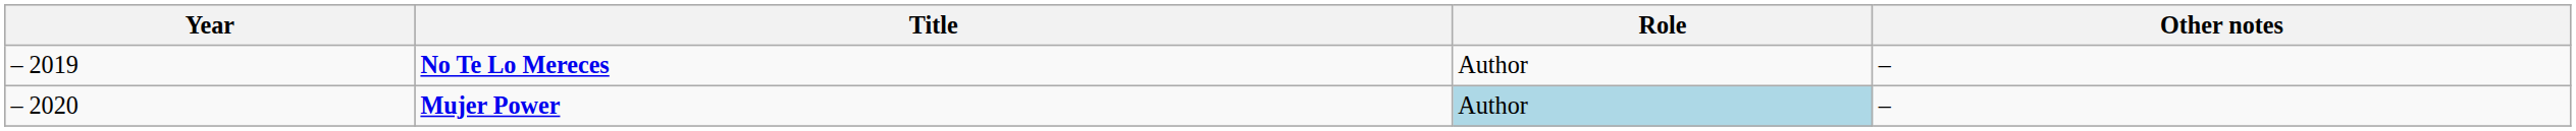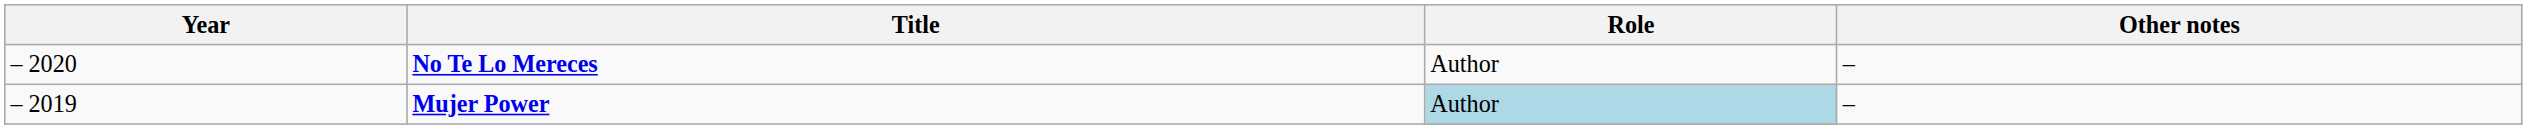 <table class="wikitable sortable" style="width:100%; font-size:95%;">
 <tr>
 <th>Year</th>
 <th>Title</th>
 <th>Role</th>
 <th>Other notes</th>
 </tr>
 <tr>
-<td>– 2019</td>
+<td>– 2020</td>
 <td><strong><a href='#'>No Te Lo Mereces</a></strong></td>
 <td>Author</td>
 <td>–</td>
 </tr>
 <tr>
-<td>– 2020</td>
+<td>– 2019</td>
 <td><strong><a href='#'>Mujer Power</a></strong></td>
 <td style="background: lightblue;">Author</td>
 <td>–</td>
 </tr>
 </table>
